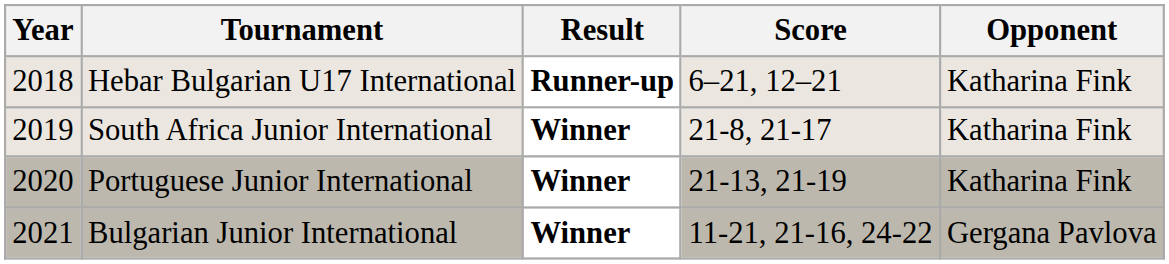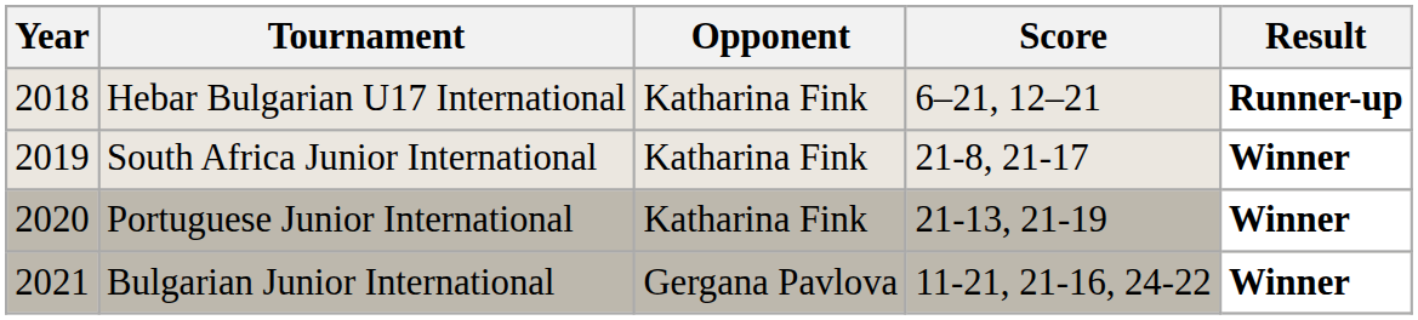 <table class="sortable wikitable" style="font-size: 90%;">
 <tr>
 <th>Year</th>
 <th>Tournament</th>
+<th>Opponent</th>
+<th>Score</th>
 <th>Result</th>
-<th>Score</th>
-<th>Opponent</th>
 </tr>
 <tr style="background:#EBE7E0">
 <td align="center">2018</td>
 <td align="left">Hebar Bulgarian U17 International</td>
+<td align="left"> Katharina Fink</td>
+<td align="left">6–21, 12–21</td>
 <td style="text-align:left; background:white"> <strong>Runner-up</strong></td>
-<td align="left">6–21, 12–21</td>
-<td align="left"> Katharina Fink</td>
 </tr>
 <tr style="background:#EBE7E0">
 <td align="center">2019</td>
 <td align="left">South Africa Junior International</td>
+<td align="left"> Katharina Fink</td>
+<td align="left">21-8, 21-17</td>
 <td style="text-align:left; background:white"> <strong>Winner</strong></td>
-<td align="left">21-8, 21-17</td>
-<td align="left"> Katharina Fink</td>
 </tr>
 <tr style="background:#BDB8AD">
 <td align="center">2020</td>
 <td align="left">Portuguese Junior International</td>
+<td align="left"> Katharina Fink</td>
+<td align="left">21-13, 21-19</td>
 <td style="text-align:left; background:white"> <strong>Winner</strong></td>
-<td align="left">21-13, 21-19</td>
-<td align="left"> Katharina Fink</td>
 </tr>
 <tr style="background:#BDB8AD">
 <td align="center">2021</td>
 <td align="left">Bulgarian Junior International</td>
+<td align="left"> Gergana Pavlova</td>
+<td align="left">11-21, 21-16, 24-22</td>
 <td style="text-align:left; background:white"> <strong>Winner</strong></td>
-<td align="left">11-21, 21-16, 24-22</td>
-<td align="left"> Gergana Pavlova</td>
 </tr>
 </table>
